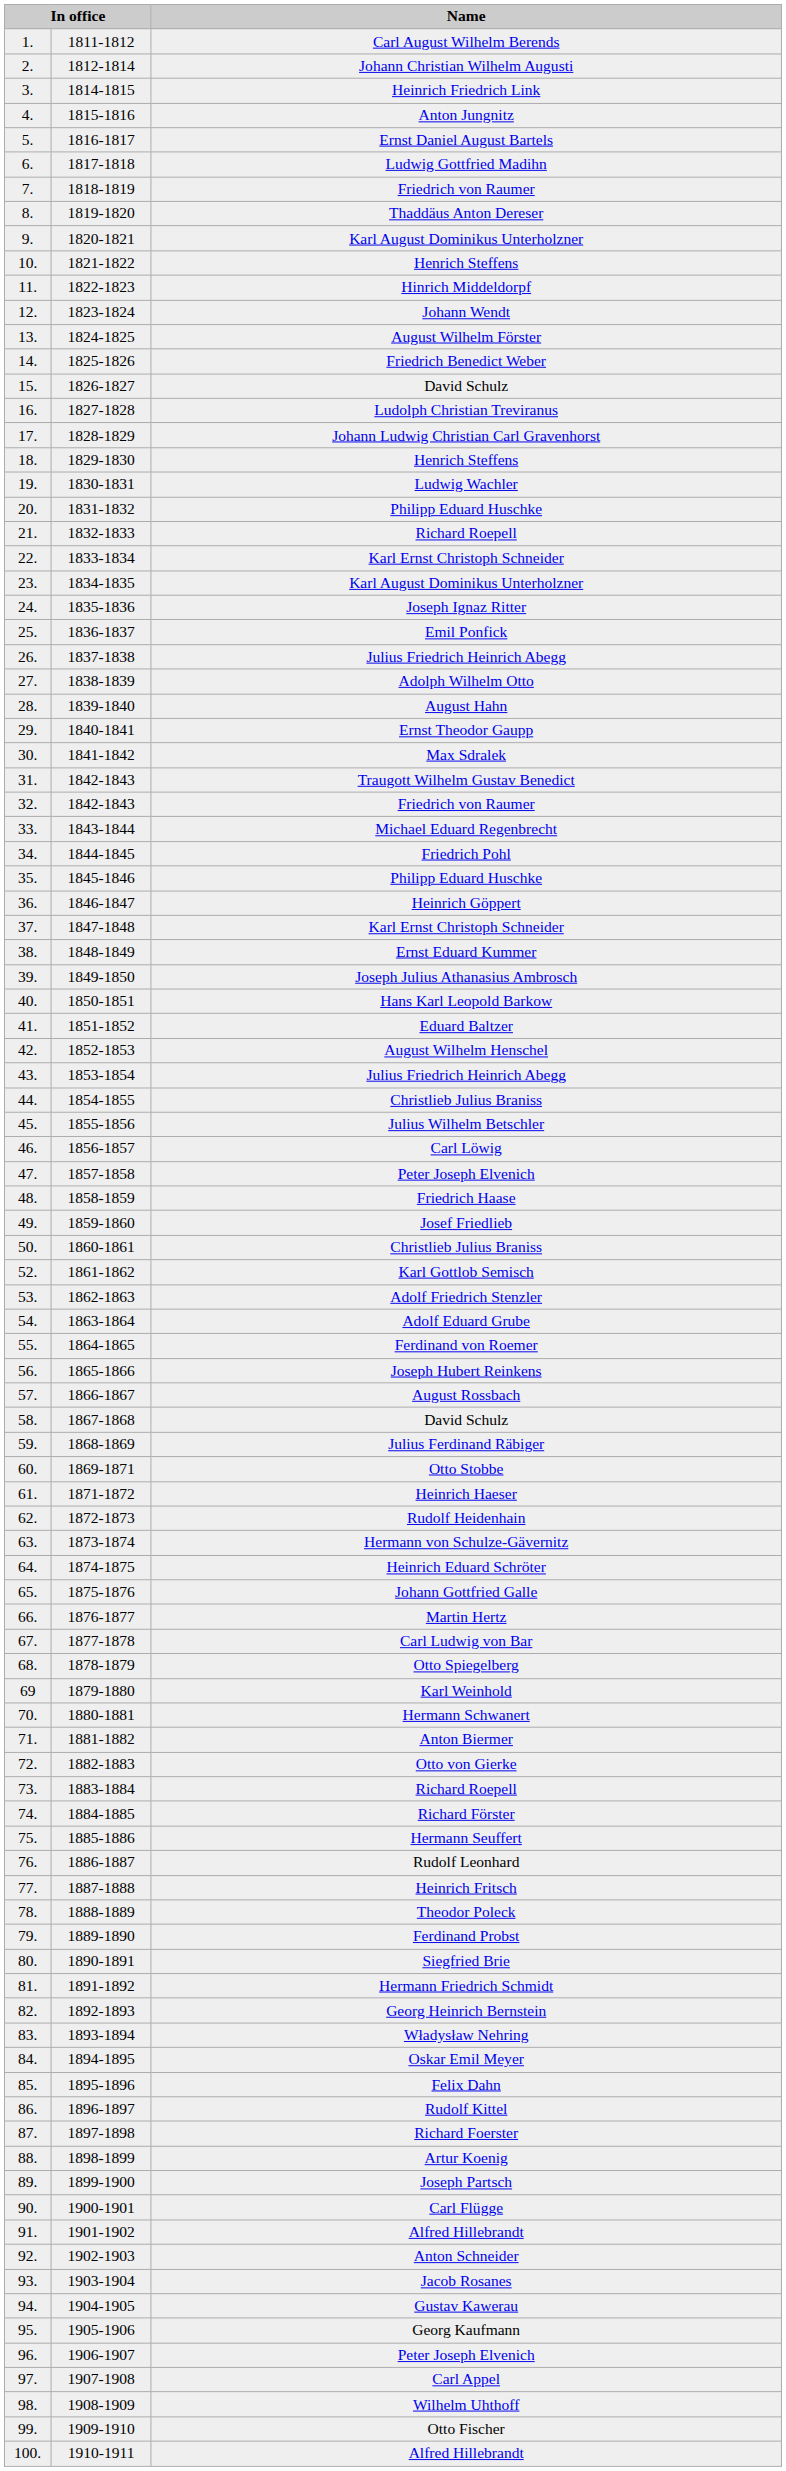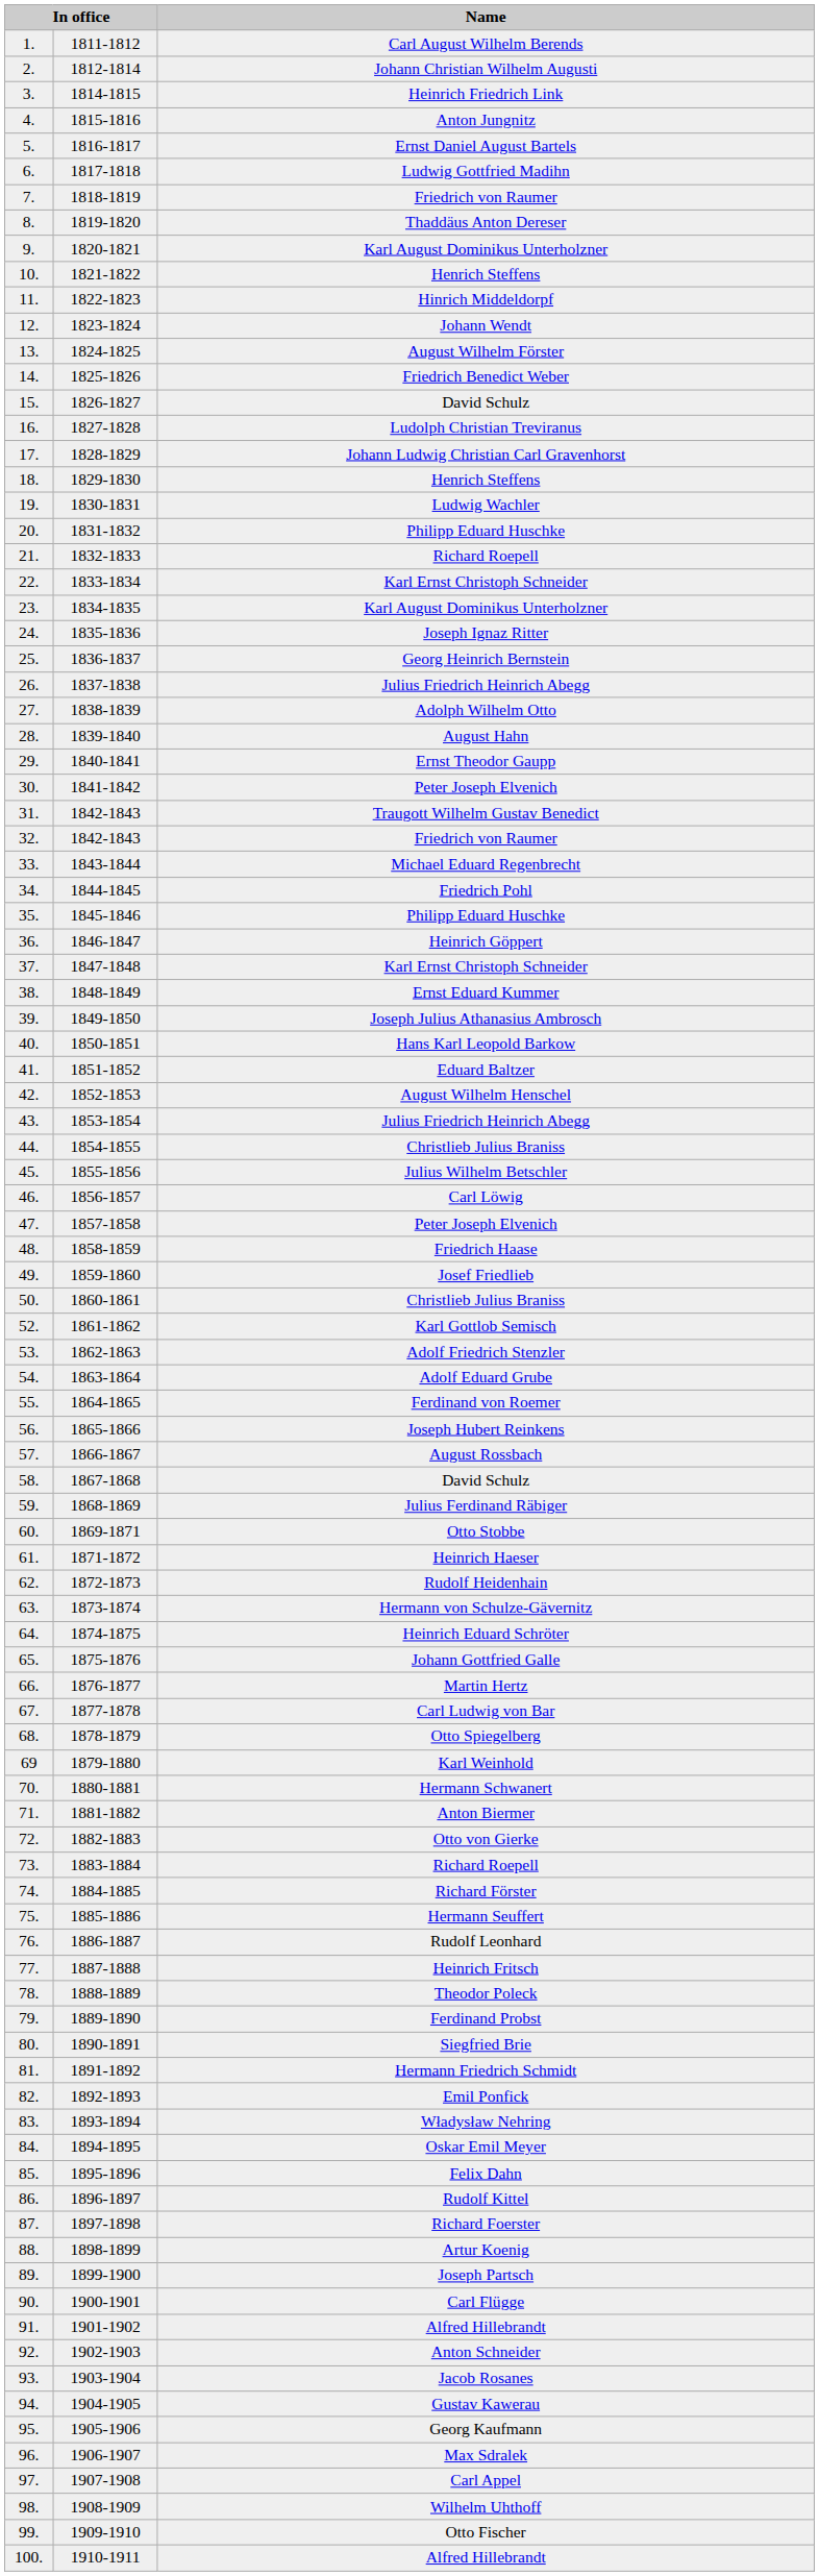 <table class="wikitable" width="">
 <tr align="center" bgcolor="#CCCCCC">
 <td colspan="2" width="14%"><strong>In office</strong></td>
 <td width="60%"><strong>Name</strong></td>
 </tr>
 <tr bgcolor="#EFEFEF">
 <td align=center>1.</td>
 <td align=center>1811-1812</td>
 <td align=center><a href='#'>Carl August Wilhelm Berends</a></td>
 </tr>
 <tr bgcolor="#EFEFEF">
 <td align=center>2.</td>
 <td align=center>1812-1814</td>
 <td align=center><a href='#'>Johann Christian Wilhelm Augusti</a></td>
 </tr>
 <tr bgcolor="#EFEFEF">
 <td align=center>3.</td>
 <td align=center>1814-1815</td>
 <td align=center><a href='#'>Heinrich Friedrich Link</a></td>
 </tr>
 <tr bgcolor="#EFEFEF">
 <td align=center>4.</td>
 <td align=center>1815-1816</td>
 <td align=center><a href='#'>Anton Jungnitz</a></td>
 </tr>
 <tr bgcolor="#EFEFEF">
 <td align=center>5.</td>
 <td align=center>1816-1817</td>
 <td align=center><a href='#'>Ernst Daniel August Bartels</a></td>
 </tr>
 <tr bgcolor="#EFEFEF">
 <td align=center>6.</td>
 <td align=center>1817-1818</td>
 <td align=center><a href='#'>Ludwig Gottfried Madihn</a></td>
 </tr>
 <tr bgcolor="#EFEFEF">
 <td align=center>7.</td>
 <td align=center>1818-1819</td>
 <td align=center><a href='#'>Friedrich von Raumer</a></td>
 </tr>
 <tr bgcolor="#EFEFEF">
 <td align=center>8.</td>
 <td align=center>1819-1820</td>
 <td align=center><a href='#'>Thaddäus Anton Dereser</a></td>
 </tr>
 <tr bgcolor="#EFEFEF">
 <td align=center>9.</td>
 <td align=center>1820-1821</td>
 <td align=center><a href='#'>Karl August Dominikus Unterholzner</a></td>
 </tr>
 <tr bgcolor="#EFEFEF">
 <td align=center>10.</td>
 <td align=center>1821-1822</td>
 <td align=center><a href='#'>Henrich Steffens</a></td>
 </tr>
 <tr bgcolor="#EFEFEF">
 <td align=center>11.</td>
 <td align=center>1822-1823</td>
 <td align=center><a href='#'>Hinrich Middeldorpf</a></td>
 </tr>
 <tr bgcolor="#EFEFEF">
 <td align=center>12.</td>
 <td align=center>1823-1824</td>
 <td align=center><a href='#'>Johann Wendt</a></td>
 </tr>
 <tr bgcolor="#EFEFEF">
 <td align=center>13.</td>
 <td align=center>1824-1825</td>
 <td align=center><a href='#'>August Wilhelm Förster</a></td>
 </tr>
 <tr bgcolor="#EFEFEF">
 <td align=center>14.</td>
 <td align=center>1825-1826</td>
 <td align=center><a href='#'>Friedrich Benedict Weber</a></td>
 </tr>
 <tr bgcolor="#EFEFEF">
 <td align=center>15.</td>
 <td align=center>1826-1827</td>
 <td align=center>David Schulz</td>
 </tr>
 <tr bgcolor="#EFEFEF">
 <td align=center>16.</td>
 <td align=center>1827-1828</td>
 <td align=center><a href='#'>Ludolph Christian Treviranus</a></td>
 </tr>
 <tr bgcolor="#EFEFEF">
 <td align=center>17.</td>
 <td align=center>1828-1829</td>
 <td align=center><a href='#'>Johann Ludwig Christian Carl Gravenhorst</a></td>
 </tr>
 <tr bgcolor="#EFEFEF">
 <td align=center>18.</td>
 <td align=center>1829-1830</td>
 <td align=center><a href='#'>Henrich Steffens</a></td>
 </tr>
 <tr bgcolor="#EFEFEF">
 <td align=center>19.</td>
 <td align=center>1830-1831</td>
 <td align=center><a href='#'>Ludwig Wachler</a></td>
 </tr>
 <tr bgcolor="#EFEFEF">
 <td align=center>20.</td>
 <td align=center>1831-1832</td>
 <td align=center><a href='#'>Philipp Eduard Huschke</a></td>
 </tr>
 <tr bgcolor="#EFEFEF">
 <td align=center>21.</td>
 <td align=center>1832-1833</td>
 <td align=center><a href='#'>Richard Roepell</a></td>
 </tr>
 <tr bgcolor="#EFEFEF">
 <td align=center>22.</td>
 <td align=center>1833-1834</td>
 <td align=center><a href='#'>Karl Ernst Christoph Schneider</a></td>
 </tr>
 <tr bgcolor="#EFEFEF">
 <td align=center>23.</td>
 <td align=center>1834-1835</td>
 <td align=center><a href='#'>Karl August Dominikus Unterholzner</a></td>
 </tr>
 <tr bgcolor="#EFEFEF">
 <td align=center>24.</td>
 <td align=center>1835-1836</td>
 <td align=center><a href='#'>Joseph Ignaz Ritter</a></td>
 </tr>
 <tr bgcolor="#EFEFEF">
 <td align=center>25.</td>
 <td align=center>1836-1837</td>
-<td align=center><a href='#'>Emil Ponfick</a></td>
+<td align=center><a href='#'>Georg Heinrich Bernstein</a></td>
 </tr>
 <tr bgcolor="#EFEFEF">
 <td align=center>26.</td>
 <td align=center>1837-1838</td>
 <td align=center><a href='#'>Julius Friedrich Heinrich Abegg</a></td>
 </tr>
 <tr bgcolor="#EFEFEF">
 <td align=center>27.</td>
 <td align=center>1838-1839</td>
 <td align=center><a href='#'>Adolph Wilhelm Otto</a></td>
 </tr>
 <tr bgcolor="#EFEFEF">
 <td align=center>28.</td>
 <td align=center>1839-1840</td>
 <td align=center><a href='#'>August Hahn</a></td>
 </tr>
 <tr bgcolor="#EFEFEF">
 <td align=center>29.</td>
 <td align=center>1840-1841</td>
 <td align=center><a href='#'>Ernst Theodor Gaupp</a></td>
 </tr>
 <tr bgcolor="#EFEFEF">
 <td align=center>30.</td>
 <td align=center>1841-1842</td>
-<td align=center><a href='#'>Max Sdralek</a></td>
+<td align=center><a href='#'>Peter Joseph Elvenich</a></td>
 </tr>
 <tr bgcolor="#EFEFEF">
 <td align=center>31.</td>
 <td align=center>1842-1843</td>
 <td align=center><a href='#'>Traugott Wilhelm Gustav Benedict</a></td>
 </tr>
 <tr bgcolor="#EFEFEF">
 <td align=center>32.</td>
 <td align=center>1842-1843</td>
 <td align=center><a href='#'>Friedrich von Raumer</a></td>
 </tr>
 <tr bgcolor="#EFEFEF">
 <td align=center>33.</td>
 <td align=center>1843-1844</td>
 <td align=center><a href='#'>Michael Eduard Regenbrecht</a></td>
 </tr>
 <tr bgcolor="#EFEFEF">
 <td align=center>34.</td>
 <td align=center>1844-1845</td>
 <td align=center><a href='#'>Friedrich Pohl</a></td>
 </tr>
 <tr bgcolor="#EFEFEF">
 <td align=center>35.</td>
 <td align=center>1845-1846</td>
 <td align=center><a href='#'>Philipp Eduard Huschke</a></td>
 </tr>
 <tr bgcolor="#EFEFEF">
 <td align=center>36.</td>
 <td align=center>1846-1847</td>
 <td align=center><a href='#'>Heinrich Göppert</a></td>
 </tr>
 <tr bgcolor="#EFEFEF">
 <td align=center>37.</td>
 <td align=center>1847-1848</td>
 <td align=center><a href='#'>Karl Ernst Christoph Schneider</a></td>
 </tr>
 <tr bgcolor="#EFEFEF">
 <td align=center>38.</td>
 <td align=center>1848-1849</td>
 <td align=center><a href='#'>Ernst Eduard Kummer</a></td>
 </tr>
 <tr bgcolor="#EFEFEF">
 <td align=center>39.</td>
 <td align=center>1849-1850</td>
 <td align=center><a href='#'>Joseph Julius Athanasius Ambrosch</a></td>
 </tr>
 <tr bgcolor="#EFEFEF">
 <td align=center>40.</td>
 <td align=center>1850-1851</td>
 <td align=center><a href='#'>Hans Karl Leopold Barkow</a></td>
 </tr>
 <tr bgcolor="#EFEFEF">
 <td align=center>41.</td>
 <td align=center>1851-1852</td>
 <td align=center><a href='#'>Eduard Baltzer</a></td>
 </tr>
 <tr bgcolor="#EFEFEF">
 <td align=center>42.</td>
 <td align=center>1852-1853</td>
 <td align=center><a href='#'>August Wilhelm Henschel</a></td>
 </tr>
 <tr bgcolor="#EFEFEF">
 <td align=center>43.</td>
 <td align=center>1853-1854</td>
 <td align=center><a href='#'>Julius Friedrich Heinrich Abegg</a></td>
 </tr>
 <tr bgcolor="#EFEFEF">
 <td align=center>44.</td>
 <td align=center>1854-1855</td>
 <td align=center><a href='#'>Christlieb Julius Braniss</a></td>
 </tr>
 <tr bgcolor="#EFEFEF">
 <td align=center>45.</td>
 <td align=center>1855-1856</td>
 <td align=center><a href='#'>Julius Wilhelm Betschler</a></td>
 </tr>
 <tr bgcolor="#EFEFEF">
 <td align=center>46.</td>
 <td align=center>1856-1857</td>
 <td align=center><a href='#'>Carl Löwig</a></td>
 </tr>
 <tr bgcolor="#EFEFEF">
 <td align=center>47.</td>
 <td align=center>1857-1858</td>
 <td align=center><a href='#'>Peter Joseph Elvenich</a></td>
 </tr>
 <tr bgcolor="#EFEFEF">
 <td align=center>48.</td>
 <td align=center>1858-1859</td>
 <td align=center><a href='#'>Friedrich Haase</a></td>
 </tr>
 <tr bgcolor="#EFEFEF">
 <td align=center>49.</td>
 <td align=center>1859-1860</td>
 <td align=center><a href='#'>Josef Friedlieb</a></td>
 </tr>
 <tr bgcolor="#EFEFEF">
 <td align=center>50.</td>
 <td align=center>1860-1861</td>
 <td align=center><a href='#'>Christlieb Julius Braniss</a></td>
 </tr>
 <tr bgcolor="#EFEFEF">
 <td align=center>52.</td>
 <td align=center>1861-1862</td>
 <td align=center><a href='#'>Karl Gottlob Semisch</a></td>
 </tr>
 <tr bgcolor="#EFEFEF">
 <td align=center>53.</td>
 <td align=center>1862-1863</td>
 <td align=center><a href='#'>Adolf Friedrich Stenzler</a></td>
 </tr>
 <tr bgcolor="#EFEFEF">
 <td align=center>54.</td>
 <td align=center>1863-1864</td>
 <td align=center><a href='#'>Adolf Eduard Grube</a></td>
 </tr>
 <tr bgcolor="#EFEFEF">
 <td align=center>55.</td>
 <td align=center>1864-1865</td>
 <td align=center><a href='#'>Ferdinand von Roemer</a></td>
 </tr>
 <tr bgcolor="#EFEFEF">
 <td align=center>56.</td>
 <td align=center>1865-1866</td>
 <td align=center><a href='#'>Joseph Hubert Reinkens</a></td>
 </tr>
 <tr bgcolor="#EFEFEF">
 <td align=center>57.</td>
 <td align=center>1866-1867</td>
 <td align=center><a href='#'>August Rossbach</a></td>
 </tr>
 <tr bgcolor="#EFEFEF">
 <td align=center>58.</td>
 <td align=center>1867-1868</td>
 <td align=center>David Schulz</td>
 </tr>
 <tr bgcolor="#EFEFEF">
 <td align=center>59.</td>
 <td align=center>1868-1869</td>
 <td align=center><a href='#'>Julius Ferdinand Räbiger</a></td>
 </tr>
 <tr bgcolor="#EFEFEF">
 <td align=center>60.</td>
 <td align=center>1869-1871</td>
 <td align=center><a href='#'>Otto Stobbe</a></td>
 </tr>
 <tr bgcolor="#EFEFEF">
 <td align=center>61.</td>
 <td align=center>1871-1872</td>
 <td align=center><a href='#'>Heinrich Haeser</a></td>
 </tr>
 <tr bgcolor="#EFEFEF">
 <td align=center>62.</td>
 <td align=center>1872-1873</td>
 <td align=center><a href='#'>Rudolf Heidenhain</a></td>
 </tr>
 <tr bgcolor="#EFEFEF">
 <td align=center>63.</td>
 <td align=center>1873-1874</td>
 <td align=center><a href='#'>Hermann von Schulze-Gävernitz</a></td>
 </tr>
 <tr bgcolor="#EFEFEF">
 <td align=center>64.</td>
 <td align=center>1874-1875</td>
 <td align=center><a href='#'>Heinrich Eduard Schröter</a></td>
 </tr>
 <tr bgcolor="#EFEFEF">
 <td align=center>65.</td>
 <td align=center>1875-1876</td>
 <td align=center><a href='#'>Johann Gottfried Galle</a></td>
 </tr>
 <tr bgcolor="#EFEFEF">
 <td align=center>66.</td>
 <td align=center>1876-1877</td>
 <td align=center><a href='#'>Martin Hertz</a></td>
 </tr>
 <tr bgcolor="#EFEFEF">
 <td align=center>67.</td>
 <td align=center>1877-1878</td>
 <td align=center><a href='#'>Carl Ludwig von Bar</a></td>
 </tr>
 <tr bgcolor="#EFEFEF">
 <td align=center>68.</td>
 <td align=center>1878-1879</td>
 <td align=center><a href='#'>Otto Spiegelberg</a></td>
 </tr>
 <tr bgcolor="#EFEFEF">
 <td align=center>69</td>
 <td align=center>1879-1880</td>
 <td align=center><a href='#'>Karl Weinhold</a></td>
 </tr>
 <tr bgcolor="#EFEFEF">
 <td align=center>70.</td>
 <td align=center>1880-1881</td>
 <td align=center><a href='#'>Hermann Schwanert</a></td>
 </tr>
 <tr bgcolor="#EFEFEF">
 <td align=center>71.</td>
 <td align=center>1881-1882</td>
 <td align=center><a href='#'>Anton Biermer</a></td>
 </tr>
 <tr bgcolor="#EFEFEF">
 <td align=center>72.</td>
 <td align=center>1882-1883</td>
 <td align=center><a href='#'>Otto von Gierke</a></td>
 </tr>
 <tr bgcolor="#EFEFEF">
 <td align=center>73.</td>
 <td align=center>1883-1884</td>
 <td align=center><a href='#'>Richard Roepell</a></td>
 </tr>
 <tr bgcolor="#EFEFEF">
 <td align=center>74.</td>
 <td align=center>1884-1885</td>
 <td align=center><a href='#'>Richard Förster</a></td>
 </tr>
 <tr bgcolor="#EFEFEF">
 <td align=center>75.</td>
 <td align=center>1885-1886</td>
 <td align=center><a href='#'>Hermann Seuffert</a></td>
 </tr>
 <tr bgcolor="#EFEFEF">
 <td align=center>76.</td>
 <td align=center>1886-1887</td>
 <td align=center>Rudolf Leonhard</td>
 </tr>
 <tr bgcolor="#EFEFEF">
 <td align=center>77.</td>
 <td align=center>1887-1888</td>
 <td align=center><a href='#'>Heinrich Fritsch</a></td>
 </tr>
 <tr bgcolor="#EFEFEF">
 <td align=center>78.</td>
 <td align=center>1888-1889</td>
 <td align=center><a href='#'>Theodor Poleck</a></td>
 </tr>
 <tr bgcolor="#EFEFEF">
 <td align=center>79.</td>
 <td align=center>1889-1890</td>
 <td align=center><a href='#'>Ferdinand Probst</a></td>
 </tr>
 <tr bgcolor="#EFEFEF">
 <td align=center>80.</td>
 <td align=center>1890-1891</td>
 <td align=center><a href='#'>Siegfried Brie</a></td>
 </tr>
 <tr bgcolor="#EFEFEF">
 <td align=center>81.</td>
 <td align=center>1891-1892</td>
 <td align=center><a href='#'>Hermann Friedrich Schmidt</a></td>
 </tr>
 <tr bgcolor="#EFEFEF">
 <td align=center>82.</td>
 <td align=center>1892-1893</td>
-<td align=center><a href='#'>Georg Heinrich Bernstein</a></td>
+<td align=center><a href='#'>Emil Ponfick</a></td>
 </tr>
 <tr bgcolor="#EFEFEF">
 <td align=center>83.</td>
 <td align=center>1893-1894</td>
 <td align=center><a href='#'>Władysław Nehring</a></td>
 </tr>
 <tr bgcolor="#EFEFEF">
 <td align=center>84.</td>
 <td align=center>1894-1895</td>
 <td align=center><a href='#'>Oskar Emil Meyer</a></td>
 </tr>
 <tr bgcolor="#EFEFEF">
 <td align=center>85.</td>
 <td align=center>1895-1896</td>
 <td align=center><a href='#'>Felix Dahn</a></td>
 </tr>
 <tr bgcolor="#EFEFEF">
 <td align=center>86.</td>
 <td align=center>1896-1897</td>
 <td align=center><a href='#'>Rudolf Kittel</a></td>
 </tr>
 <tr bgcolor="#EFEFEF">
 <td align=center>87.</td>
 <td align=center>1897-1898</td>
 <td align=center><a href='#'>Richard Foerster</a></td>
 </tr>
 <tr bgcolor="#EFEFEF">
 <td align=center>88.</td>
 <td align=center>1898-1899</td>
 <td align=center><a href='#'>Artur Koenig</a></td>
 </tr>
 <tr bgcolor="#EFEFEF">
 <td align=center>89.</td>
 <td align=center>1899-1900</td>
 <td align=center><a href='#'>Joseph Partsch</a></td>
 </tr>
 <tr bgcolor="#EFEFEF">
 <td align=center>90.</td>
 <td align=center>1900-1901</td>
 <td align=center><a href='#'>Carl Flügge</a></td>
 </tr>
 <tr bgcolor="#EFEFEF">
 <td align=center>91.</td>
 <td align=center>1901-1902</td>
 <td align=center><a href='#'>Alfred Hillebrandt</a></td>
 </tr>
 <tr bgcolor="#EFEFEF">
 <td align=center>92.</td>
 <td align=center>1902-1903</td>
 <td align=center><a href='#'>Anton Schneider</a></td>
 </tr>
 <tr bgcolor="#EFEFEF">
 <td align=center>93.</td>
 <td align=center>1903-1904</td>
 <td align=center><a href='#'>Jacob Rosanes</a></td>
 </tr>
 <tr bgcolor="#EFEFEF">
 <td align=center>94.</td>
 <td align=center>1904-1905</td>
 <td align=center><a href='#'>Gustav Kawerau</a></td>
 </tr>
 <tr bgcolor="#EFEFEF">
 <td align=center>95.</td>
 <td align=center>1905-1906</td>
 <td align=center>Georg Kaufmann</td>
 </tr>
 <tr bgcolor="#EFEFEF">
 <td align=center>96.</td>
 <td align=center>1906-1907</td>
-<td align=center><a href='#'>Peter Joseph Elvenich</a></td>
+<td align=center><a href='#'>Max Sdralek</a></td>
 </tr>
 <tr bgcolor="#EFEFEF">
 <td align=center>97.</td>
 <td align=center>1907-1908</td>
 <td align=center><a href='#'>Carl Appel</a></td>
 </tr>
 <tr bgcolor="#EFEFEF">
 <td align=center>98.</td>
 <td align=center>1908-1909</td>
 <td align=center><a href='#'>Wilhelm Uhthoff</a></td>
 </tr>
 <tr bgcolor="#EFEFEF">
 <td align=center>99.</td>
 <td align=center>1909-1910</td>
 <td align=center>Otto Fischer</td>
 </tr>
 <tr bgcolor="#EFEFEF">
 <td align=center>100.</td>
 <td align=center>1910-1911</td>
 <td align=center><a href='#'>Alfred Hillebrandt</a></td>
 </tr>
 </table>
